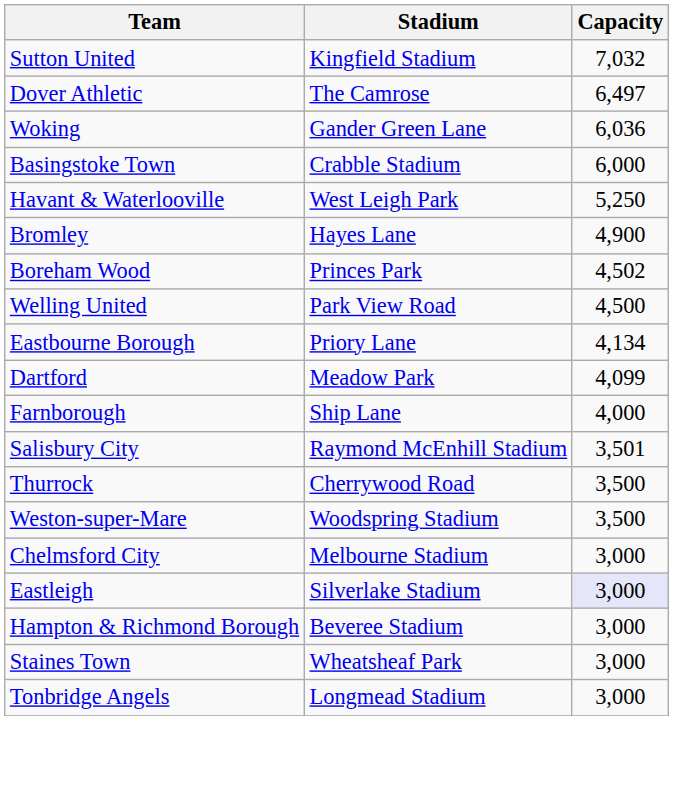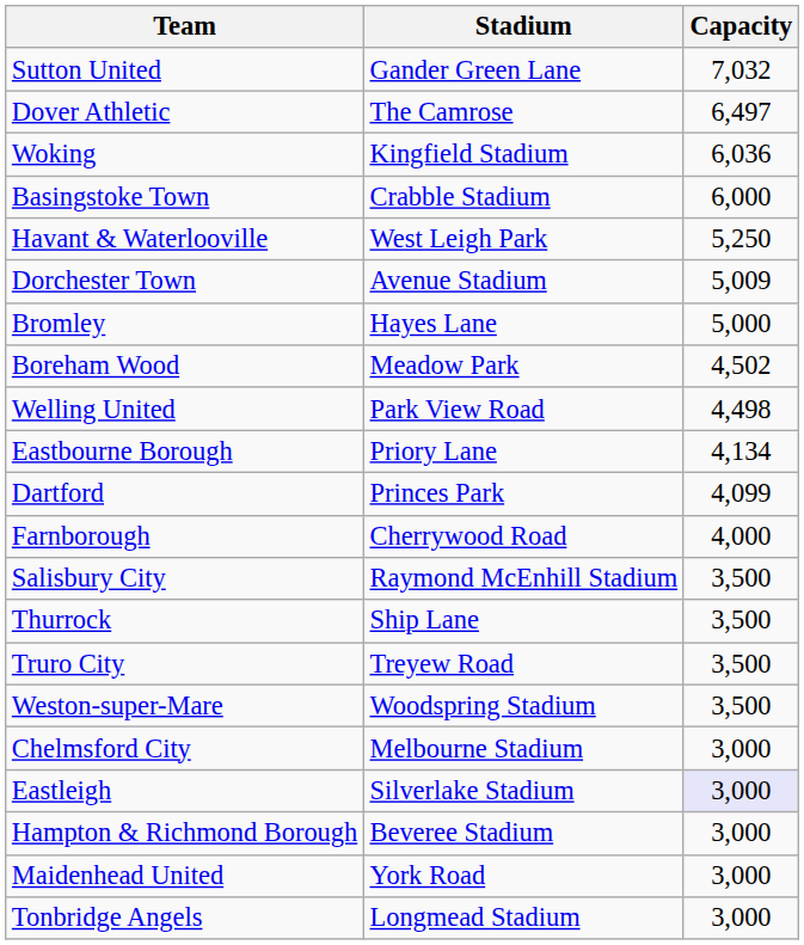 <table class="wikitable sortable">
 <tr>
 <th>Team</th>
 <th>Stadium</th>
 <th>Capacity</th>
 </tr>
 <tr>
 <td><a href='#'>Sutton United</a></td>
-<td><a href='#'>Kingfield Stadium</a></td>
+<td><a href='#'>Gander Green Lane</a></td>
 <td align="center">7,032</td>
 </tr>
 <tr>
 <td><a href='#'>Dover Athletic</a></td>
 <td><a href='#'>The Camrose</a></td>
 <td align="center">6,497</td>
 </tr>
 <tr>
 <td><a href='#'>Woking</a></td>
-<td><a href='#'>Gander Green Lane</a></td>
+<td><a href='#'>Kingfield Stadium</a></td>
 <td align="center">6,036</td>
 </tr>
 <tr>
 <td><a href='#'>Basingstoke Town</a></td>
 <td><a href='#'>Crabble Stadium</a></td>
 <td align="center">6,000</td>
 </tr>
 <tr>
 <td><a href='#'>Havant & Waterlooville</a></td>
 <td><a href='#'>West Leigh Park</a></td>
 <td align="center">5,250</td>
 </tr>
 <tr>
+<td><a href='#'>Dorchester Town</a></td>
+<td><a href='#'>Avenue Stadium</a></td>
+<td align="center">5,009</td>
+</tr>
+<tr>
 <td><a href='#'>Bromley</a></td>
 <td><a href='#'>Hayes Lane</a></td>
-<td align="center">4,900</td>
+<td align="center">5,000</td>
 </tr>
 <tr>
 <td><a href='#'>Boreham Wood</a></td>
-<td><a href='#'>Princes Park</a></td>
+<td><a href='#'>Meadow Park</a></td>
 <td align="center">4,502</td>
 </tr>
 <tr>
 <td><a href='#'>Welling United</a></td>
 <td><a href='#'>Park View Road</a></td>
-<td align="center">4,500</td>
+<td align="center">4,498</td>
 </tr>
 <tr>
 <td><a href='#'>Eastbourne Borough</a></td>
 <td><a href='#'>Priory Lane</a></td>
 <td align="center">4,134</td>
 </tr>
 <tr>
 <td><a href='#'>Dartford</a></td>
-<td><a href='#'>Meadow Park</a></td>
+<td><a href='#'>Princes Park</a></td>
 <td align="center">4,099</td>
 </tr>
 <tr>
 <td><a href='#'>Farnborough</a></td>
-<td><a href='#'>Ship Lane</a></td>
+<td><a href='#'>Cherrywood Road</a></td>
 <td align="center">4,000</td>
 </tr>
 <tr>
 <td><a href='#'>Salisbury City</a></td>
 <td><a href='#'>Raymond McEnhill Stadium</a></td>
-<td align="center">3,501</td>
+<td align="center">3,500</td>
 </tr>
 <tr>
 <td><a href='#'>Thurrock</a></td>
-<td><a href='#'>Cherrywood Road</a></td>
+<td><a href='#'>Ship Lane</a></td>
+<td align="center">3,500</td>
+</tr>
+<tr>
+<td><a href='#'>Truro City</a></td>
+<td><a href='#'>Treyew Road</a></td>
 <td align="center">3,500</td>
 </tr>
 <tr>
 <td><a href='#'>Weston-super-Mare</a></td>
 <td><a href='#'>Woodspring Stadium</a></td>
 <td align="center">3,500</td>
 </tr>
 <tr>
 <td><a href='#'>Chelmsford City</a></td>
 <td><a href='#'>Melbourne Stadium</a></td>
 <td align="center">3,000</td>
 </tr>
 <tr>
 <td><a href='#'>Eastleigh</a></td>
 <td><a href='#'>Silverlake Stadium</a></td>
 <td align="center" style="background: lavender;">3,000</td>
 </tr>
 <tr>
 <td><a href='#'>Hampton & Richmond Borough</a></td>
 <td><a href='#'>Beveree Stadium</a></td>
 <td align="center">3,000</td>
 </tr>
 <tr>
-<td><a href='#'>Staines Town</a></td>
-<td><a href='#'>Wheatsheaf Park</a></td>
+<td><a href='#'>Maidenhead United</a></td>
+<td><a href='#'>York Road</a></td>
 <td align="center">3,000</td>
 </tr>
 <tr>
 <td><a href='#'>Tonbridge Angels</a></td>
 <td><a href='#'>Longmead Stadium</a></td>
 <td align="center">3,000</td>
 </tr>
 </table>
